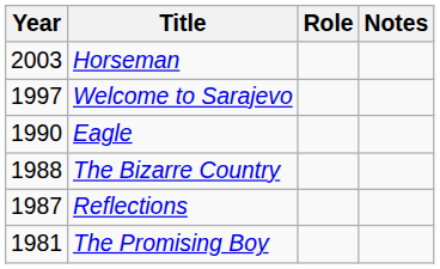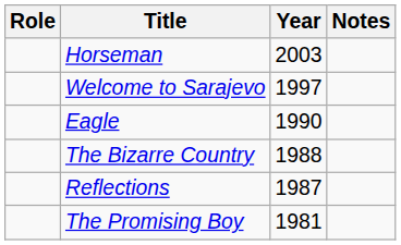 <table class="wikitable sortable">
 <tr>
+<th>Role</th>
+<th>Title</th>
 <th>Year</th>
-<th>Title</th>
-<th>Role</th>
 <th class="unsortable">Notes</th>
 </tr>
 <tr>
+<td></td>
+<td><em><a href='#'>Horseman</a></em></td>
 <td>2003</td>
-<td><em><a href='#'>Horseman</a></em></td>
-<td></td>
 <td></td>
 </tr>
 <tr>
+<td></td>
+<td><em><a href='#'>Welcome to Sarajevo</a></em></td>
 <td>1997</td>
-<td><em><a href='#'>Welcome to Sarajevo</a></em></td>
-<td></td>
 <td></td>
 </tr>
 <tr Welcome to Sarajevo>
+<td></td>
+<td><em><a href='#'>Eagle</a></em></td>
 <td>1990</td>
-<td><em><a href='#'>Eagle</a></em></td>
-<td></td>
 <td></td>
 </tr>
 <tr>
+<td></td>
+<td><em><a href='#'>The Bizarre Country</a></em></td>
 <td>1988</td>
-<td><em><a href='#'>The Bizarre Country</a></em></td>
-<td></td>
 <td></td>
 </tr>
 <tr>
+<td></td>
+<td><em><a href='#'>Reflections</a></em></td>
 <td>1987</td>
-<td><em><a href='#'>Reflections</a></em></td>
-<td></td>
 <td></td>
 </tr>
 <tr>
+<td></td>
+<td><em><a href='#'>The Promising Boy</a></em></td>
 <td>1981</td>
-<td><em><a href='#'>The Promising Boy</a></em></td>
-<td></td>
 <td></td>
 </tr>
 </table>
